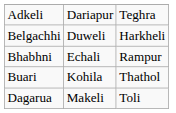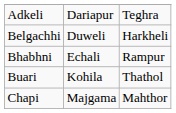 <table class="wikitable">
 <tr>
 </tr>
 <tr>
 <td>Adkeli</td>
 <td>Dariapur</td>
 <td>Teghra</td>
 </tr>
 <tr>
 <td>Belgachhi</td>
 <td>Duweli</td>
 <td>Harkheli</td>
 </tr>
 <tr>
 <td>Bhabhni</td>
 <td>Echali</td>
 <td>Rampur</td>
 </tr>
 <tr>
 <td>Buari</td>
 <td>Kohila</td>
 <td>Thathol</td>
 </tr>
 <tr>
-<td>Dagarua</td>
-<td>Makeli</td>
-<td>Toli</td>
+<td>Chapi</td>
+<td>Majgama</td>
+<td>Mahthor</td>
 </tr>
 </table>
